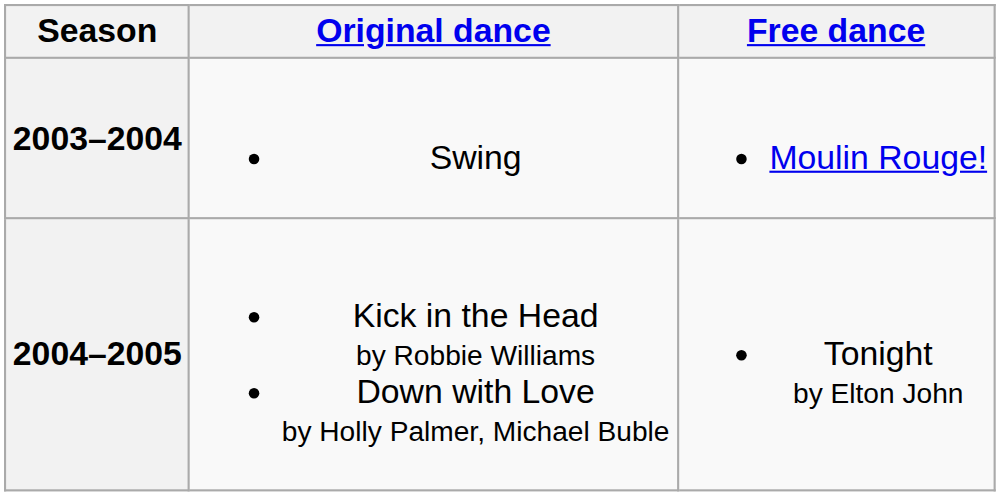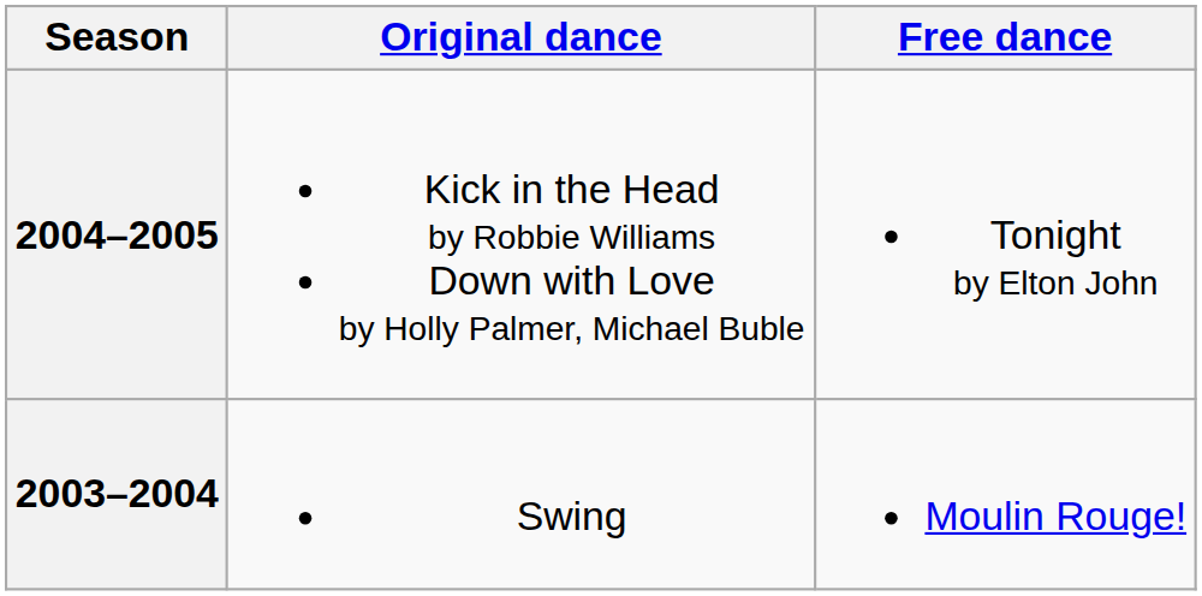 <table class=wikitable style=text-align:center>
 <tr>
 <th>Season</th>
 <th><a href='#'>Original dance</a></th>
 <th><a href='#'>Free dance</a></th>
 </tr>
 <tr>
+<th>2004–2005</th>
+<td><br><ul><li>Kick in the Head <br><small> by Robbie Williams </small></li><li>Down with Love <br><small> by Holly Palmer, Michael Buble </small></li></ul></td>
+<td><br><ul><li>Tonight <br><small> by Elton John </small></li></ul></td>
+</tr>
+<tr>
 <th>2003–2004</th>
 <td><br><ul><li>Swing</li></ul></td>
 <td><br><ul><li><a href='#'>Moulin Rouge!</a></li></ul></td>
 </tr>
-<tr>
-<th>2004–2005</th>
-<td><br><ul><li>Kick in the Head <br><small> by Robbie Williams </small></li><li>Down with Love <br><small> by Holly Palmer, Michael Buble </small></li></ul></td>
-<td><br><ul><li>Tonight <br><small> by Elton John </small></li></ul></td>
-</tr>
 </table>
